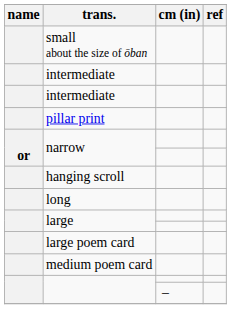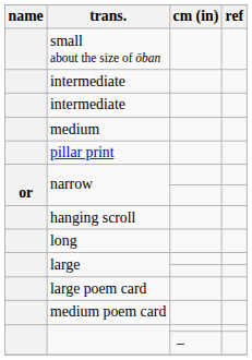 <table class="wikitable sortable">
 <tr>
 </tr>
 <tr>
 <th scope="col">name</th>
 <th scope="col">trans.</th>
 <th scope="col">cm (in)</th>
 <th scope="col">ref</th>
 </tr>
 <tr>
 <th scope="row"></th>
 <td>small<br><small>about  the size of <em>ōban</em></small></td>
 <td></td>
 <td></td>
 </tr>
 <tr>
 <th scope="row"></th>
 <td>intermediate</td>
 <td></td>
 <td></td>
 </tr>
 <tr>
 <th scope="row"></th>
 <td>intermediate</td>
+<td></td>
+<td></td>
+</tr>
+<tr>
+<th scope="row"></th>
+<td>medium</td>
 <td></td>
 <td></td>
 </tr>
 <tr>
 <th scope="row"></th>
 <td><a href='#'>pillar print</a></td>
 <td></td>
 <td></td>
 </tr>
 <tr>
 <th scope="row" rowspan="2"><br>or </th>
 <td rowspan="2">narrow</td>
 <td></td>
 <td></td>
 </tr>
 <tr>
 <td></td>
 <td></td>
 </tr>
 <tr>
 <th scope="row"></th>
 <td>hanging scroll</td>
 <td></td>
 <td></td>
 </tr>
 <tr>
 <th scope="row"></th>
 <td>long</td>
 <td></td>
 <td></td>
 </tr>
 <tr>
 <th scope="row" rowspan="2"></th>
 <td rowspan="2">large</td>
 <td></td>
 <td></td>
 </tr>
 <tr>
 <td></td>
 <td></td>
 </tr>
 <tr>
 <th scope="row"></th>
 <td>large poem card</td>
 <td></td>
 <td></td>
 </tr>
 <tr>
 <th scope="row"></th>
 <td>medium poem card</td>
 <td></td>
 <td></td>
 </tr>
 <tr>
 <th scope="row" rowspan="2"></th>
 <td rowspan="2"></td>
 <td></td>
 <td></td>
 </tr>
 <tr>
 <td> –<br></td>
 <td></td>
 </tr>
 <tr>
 </tr>
 </table>
